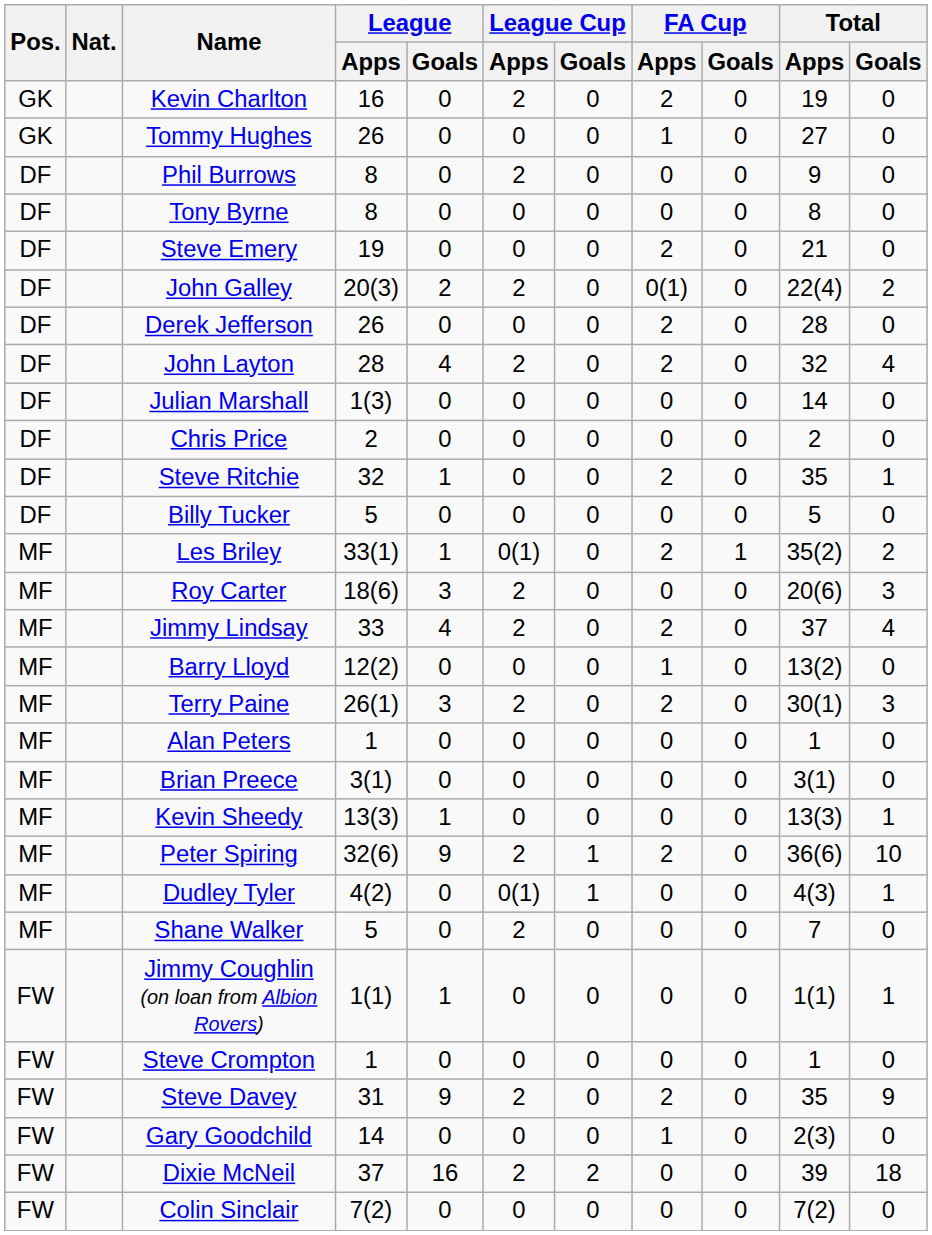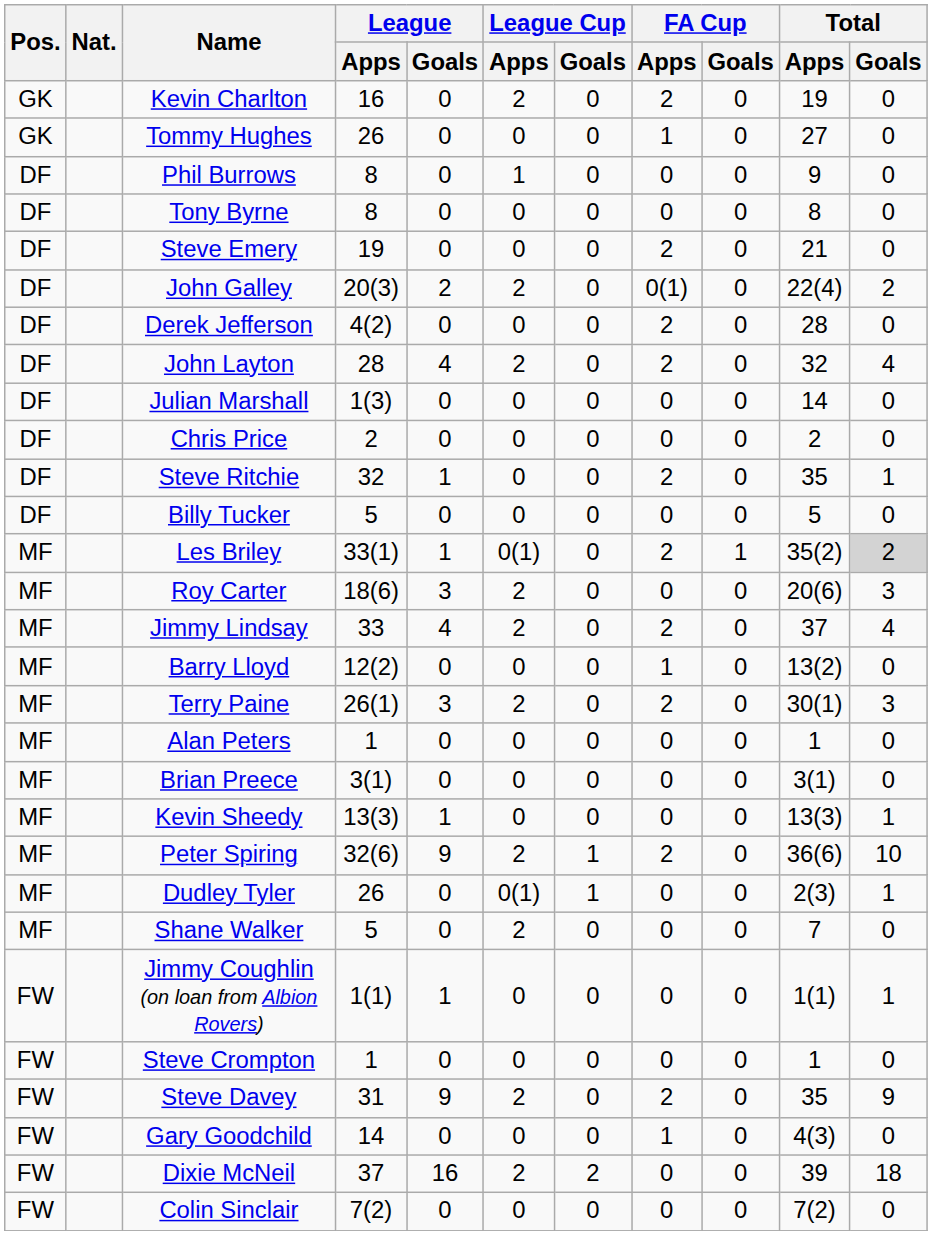 <table class="wikitable plainrowheaders" style="text-align:center">
 <tr>
 <th rowspan="2">Pos.</th>
 <th rowspan="2">Nat.</th>
 <th rowspan="2" width="136">Name</th>
 <th colspan="2" width="87"><a href='#'>League</a></th>
 <th colspan="2" width="87"><a href='#'>League Cup</a></th>
 <th colspan="2" width="87"><a href='#'>FA Cup</a></th>
 <th colspan="2" width="87">Total</th>
 </tr>
 <tr>
 <th>Apps</th>
 <th>Goals</th>
 <th>Apps</th>
 <th>Goals</th>
 <th>Apps</th>
 <th>Goals</th>
 <th>Apps</th>
 <th>Goals</th>
 </tr>
 <tr>
 <td>GK</td>
 <td></td>
 <td><a href='#'>Kevin Charlton</a></td>
 <td>16</td>
 <td>0</td>
 <td>2</td>
 <td>0</td>
 <td>2</td>
 <td>0</td>
 <td>19</td>
 <td>0</td>
 </tr>
 <tr>
 <td>GK</td>
 <td></td>
 <td><a href='#'>Tommy Hughes</a></td>
 <td>26</td>
 <td>0</td>
 <td>0</td>
 <td>0</td>
 <td>1</td>
 <td>0</td>
 <td>27</td>
 <td>0</td>
 </tr>
 <tr>
 <td>DF</td>
 <td></td>
 <td><a href='#'>Phil Burrows</a></td>
 <td>8</td>
 <td>0</td>
-<td>2</td>
+<td>1</td>
 <td>0</td>
 <td>0</td>
 <td>0</td>
 <td>9</td>
 <td>0</td>
 </tr>
 <tr>
 <td>DF</td>
 <td></td>
 <td><a href='#'>Tony Byrne</a></td>
 <td>8</td>
 <td>0</td>
 <td>0</td>
 <td>0</td>
 <td>0</td>
 <td>0</td>
 <td>8</td>
 <td>0</td>
 </tr>
 <tr>
 <td>DF</td>
 <td></td>
 <td><a href='#'>Steve Emery</a></td>
 <td>19</td>
 <td>0</td>
 <td>0</td>
 <td>0</td>
 <td>2</td>
 <td>0</td>
 <td>21</td>
 <td>0</td>
 </tr>
 <tr>
 <td>DF</td>
 <td></td>
 <td><a href='#'>John Galley</a></td>
 <td>20(3)</td>
 <td>2</td>
 <td>2</td>
 <td>0</td>
 <td>0(1)</td>
 <td>0</td>
 <td>22(4)</td>
 <td>2</td>
 </tr>
 <tr>
 <td>DF</td>
 <td></td>
 <td><a href='#'>Derek Jefferson</a></td>
-<td>26</td>
+<td>4(2)</td>
 <td>0</td>
 <td>0</td>
 <td>0</td>
 <td>2</td>
 <td>0</td>
 <td>28</td>
 <td>0</td>
 </tr>
 <tr>
 <td>DF</td>
 <td></td>
 <td><a href='#'>John Layton</a></td>
 <td>28</td>
 <td>4</td>
 <td>2</td>
 <td>0</td>
 <td>2</td>
 <td>0</td>
 <td>32</td>
 <td>4</td>
 </tr>
 <tr>
 <td>DF</td>
 <td></td>
 <td><a href='#'>Julian Marshall</a></td>
 <td>1(3)</td>
 <td>0</td>
 <td>0</td>
 <td>0</td>
 <td>0</td>
 <td>0</td>
 <td>14</td>
 <td>0</td>
 </tr>
 <tr>
 <td>DF</td>
 <td></td>
 <td><a href='#'>Chris Price</a></td>
 <td>2</td>
 <td>0</td>
 <td>0</td>
 <td>0</td>
 <td>0</td>
 <td>0</td>
 <td>2</td>
 <td>0</td>
 </tr>
 <tr>
 <td>DF</td>
 <td></td>
 <td><a href='#'>Steve Ritchie</a></td>
 <td>32</td>
 <td>1</td>
 <td>0</td>
 <td>0</td>
 <td>2</td>
 <td>0</td>
 <td>35</td>
 <td>1</td>
 </tr>
 <tr>
 <td>DF</td>
 <td></td>
 <td><a href='#'>Billy Tucker</a></td>
 <td>5</td>
 <td>0</td>
 <td>0</td>
 <td>0</td>
 <td>0</td>
 <td>0</td>
 <td>5</td>
 <td>0</td>
 </tr>
 <tr>
 <td>MF</td>
 <td></td>
 <td><a href='#'>Les Briley</a></td>
 <td>33(1)</td>
 <td>1</td>
 <td>0(1)</td>
 <td>0</td>
 <td>2</td>
 <td>1</td>
 <td>35(2)</td>
-<td>2</td>
+<td style="background: lightgrey;">2</td>
 </tr>
 <tr>
 <td>MF</td>
 <td></td>
 <td><a href='#'>Roy Carter</a></td>
 <td>18(6)</td>
 <td>3</td>
 <td>2</td>
 <td>0</td>
 <td>0</td>
 <td>0</td>
 <td>20(6)</td>
 <td>3</td>
 </tr>
 <tr>
 <td>MF</td>
 <td></td>
 <td><a href='#'>Jimmy Lindsay</a></td>
 <td>33</td>
 <td>4</td>
 <td>2</td>
 <td>0</td>
 <td>2</td>
 <td>0</td>
 <td>37</td>
 <td>4</td>
 </tr>
 <tr>
 <td>MF</td>
 <td></td>
 <td><a href='#'>Barry Lloyd</a></td>
 <td>12(2)</td>
 <td>0</td>
 <td>0</td>
 <td>0</td>
 <td>1</td>
 <td>0</td>
 <td>13(2)</td>
 <td>0</td>
 </tr>
 <tr>
 <td>MF</td>
 <td></td>
 <td><a href='#'>Terry Paine</a></td>
 <td>26(1)</td>
 <td>3</td>
 <td>2</td>
 <td>0</td>
 <td>2</td>
 <td>0</td>
 <td>30(1)</td>
 <td>3</td>
 </tr>
 <tr>
 <td>MF</td>
 <td></td>
 <td><a href='#'>Alan Peters</a></td>
 <td>1</td>
 <td>0</td>
 <td>0</td>
 <td>0</td>
 <td>0</td>
 <td>0</td>
 <td>1</td>
 <td>0</td>
 </tr>
 <tr>
 <td>MF</td>
 <td></td>
 <td><a href='#'>Brian Preece</a></td>
 <td>3(1)</td>
 <td>0</td>
 <td>0</td>
 <td>0</td>
 <td>0</td>
 <td>0</td>
 <td>3(1)</td>
 <td>0</td>
 </tr>
 <tr>
 <td>MF</td>
 <td></td>
 <td><a href='#'>Kevin Sheedy</a></td>
 <td>13(3)</td>
 <td>1</td>
 <td>0</td>
 <td>0</td>
 <td>0</td>
 <td>0</td>
 <td>13(3)</td>
 <td>1</td>
 </tr>
 <tr>
 <td>MF</td>
 <td></td>
 <td><a href='#'>Peter Spiring</a></td>
 <td>32(6)</td>
 <td>9</td>
 <td>2</td>
 <td>1</td>
 <td>2</td>
 <td>0</td>
 <td>36(6)</td>
 <td>10</td>
 </tr>
 <tr>
 <td>MF</td>
 <td></td>
 <td><a href='#'>Dudley Tyler</a></td>
-<td>4(2)</td>
+<td>26</td>
 <td>0</td>
 <td>0(1)</td>
 <td>1</td>
 <td>0</td>
 <td>0</td>
-<td>4(3)</td>
+<td>2(3)</td>
 <td>1</td>
 </tr>
 <tr>
 <td>MF</td>
 <td></td>
 <td><a href='#'>Shane Walker</a></td>
 <td>5</td>
 <td>0</td>
 <td>2</td>
 <td>0</td>
 <td>0</td>
 <td>0</td>
 <td>7</td>
 <td>0</td>
 </tr>
 <tr>
 <td>FW</td>
 <td></td>
 <td><a href='#'>Jimmy Coughlin</a> <em><small>(on loan from <a href='#'>Albion Rovers</a>)</small></em></td>
 <td>1(1)</td>
 <td>1</td>
 <td>0</td>
 <td>0</td>
 <td>0</td>
 <td>0</td>
 <td>1(1)</td>
 <td>1</td>
 </tr>
 <tr>
 <td>FW</td>
 <td></td>
 <td><a href='#'>Steve Crompton</a></td>
 <td>1</td>
 <td>0</td>
 <td>0</td>
 <td>0</td>
 <td>0</td>
 <td>0</td>
 <td>1</td>
 <td>0</td>
 </tr>
 <tr>
 <td>FW</td>
 <td></td>
 <td><a href='#'>Steve Davey</a></td>
 <td>31</td>
 <td>9</td>
 <td>2</td>
 <td>0</td>
 <td>2</td>
 <td>0</td>
 <td>35</td>
 <td>9</td>
 </tr>
 <tr>
 <td>FW</td>
 <td></td>
 <td><a href='#'>Gary Goodchild</a></td>
 <td>14</td>
 <td>0</td>
 <td>0</td>
 <td>0</td>
 <td>1</td>
 <td>0</td>
-<td>2(3)</td>
+<td>4(3)</td>
 <td>0</td>
 </tr>
 <tr>
 <td>FW</td>
 <td></td>
 <td><a href='#'>Dixie McNeil</a></td>
 <td>37</td>
 <td>16</td>
 <td>2</td>
 <td>2</td>
 <td>0</td>
 <td>0</td>
 <td>39</td>
 <td>18</td>
 </tr>
 <tr>
 <td>FW</td>
 <td></td>
 <td><a href='#'>Colin Sinclair</a></td>
 <td>7(2)</td>
 <td>0</td>
 <td>0</td>
 <td>0</td>
 <td>0</td>
 <td>0</td>
 <td>7(2)</td>
 <td>0</td>
 </tr>
 <tr>
 </tr>
 </table>
